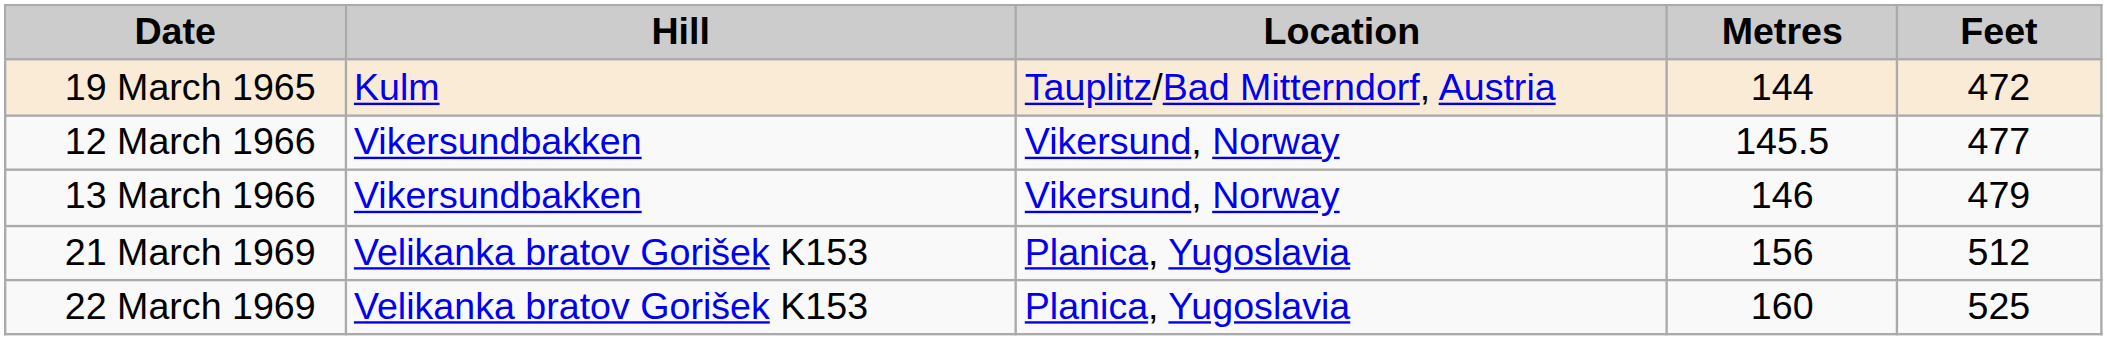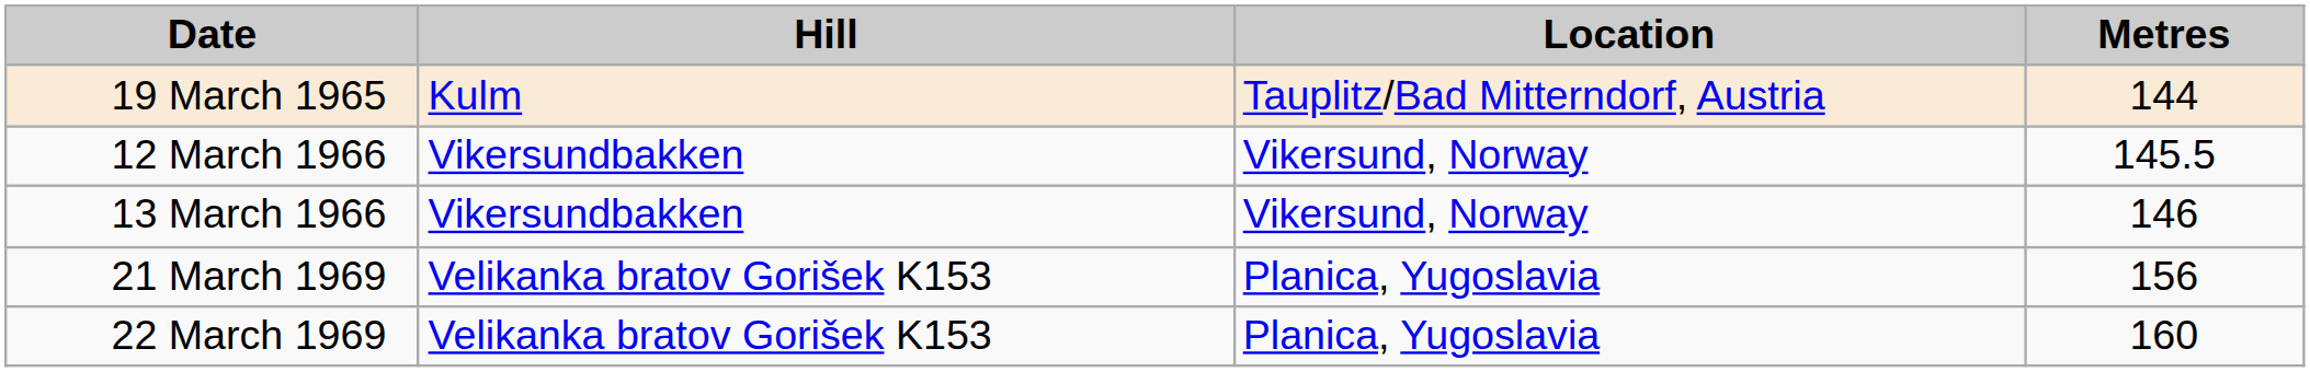 <table class="wikitable sortable" style="text-align:left; line-height:16px; width:45%;">
 <tr>
 <th style="background-color: #ccc;" width="80">Date</th>
 <th style="background-color: #ccc;" width="165">Hill</th>
 <th style="background-color: #ccc;" width="160">Location</th>
 <th style="background-color: #ccc;" width="45">Metres</th>
-<th style="background-color: #ccc;" width="45">Feet</th>
 </tr>
 <tr bgcolor=#FAEBD7>
 <td align=right>19 March 1965  </td>
 <td><a href='#'>Kulm</a></td>
 <td><a href='#'>Tauplitz</a>/<a href='#'>Bad Mitterndorf</a>, <a href='#'>Austria</a></td>
 <td align=center>144</td>
-<td align=center>472</td>
 </tr>
 <tr>
 <td align=right>12 March 1966  </td>
 <td><a href='#'>Vikersundbakken</a></td>
 <td><a href='#'>Vikersund</a>, <a href='#'>Norway</a></td>
 <td align=center>145.5</td>
-<td align=center>477</td>
 </tr>
 <tr>
 <td align=right>13 March 1966  </td>
 <td><a href='#'>Vikersundbakken</a></td>
 <td><a href='#'>Vikersund</a>, <a href='#'>Norway</a></td>
 <td align=center>146</td>
-<td align=center>479</td>
 </tr>
 <tr>
 <td align=right>21 March 1969  </td>
 <td><a href='#'>Velikanka bratov Gorišek</a> K153</td>
 <td><a href='#'>Planica</a>, <a href='#'>Yugoslavia</a></td>
 <td align=center>156</td>
-<td align=center>512</td>
 </tr>
 <tr>
 <td align=right>22 March 1969  </td>
 <td><a href='#'>Velikanka bratov Gorišek</a> K153</td>
 <td><a href='#'>Planica</a>, <a href='#'>Yugoslavia</a></td>
 <td align=center>160</td>
-<td align=center>525</td>
 </tr>
 </table>
